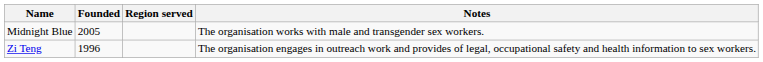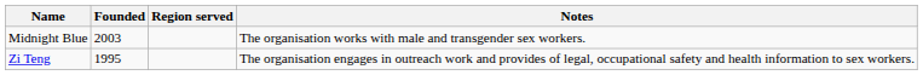 <table class="wikitable sortable">
 <tr>
 <th>Name</th>
 <th>Founded</th>
 <th>Region served</th>
 <th>Notes</th>
 </tr>
 <tr>
 <td>Midnight Blue</td>
-<td>2005</td>
+<td>2003</td>
 <td></td>
 <td>The organisation works with male and transgender sex workers.</td>
 </tr>
 <tr>
 <td><a href='#'>Zi Teng</a></td>
-<td>1996</td>
+<td>1995</td>
 <td></td>
 <td>The organisation engages in outreach work and provides of legal, occupational safety and health information to sex workers.</td>
 </tr>
 </table>
